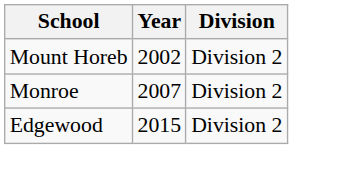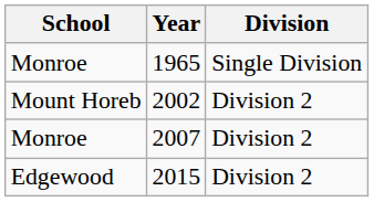 <table class="wikitable">
 <tr>
 <th>School</th>
 <th>Year</th>
 <th>Division</th>
+</tr>
+<tr>
+<td>Monroe</td>
+<td>1965</td>
+<td>Single Division</td>
 </tr>
 <tr>
 <td>Mount Horeb</td>
 <td>2002</td>
 <td>Division 2</td>
 </tr>
 <tr>
 <td>Monroe</td>
 <td>2007</td>
 <td>Division 2</td>
 </tr>
 <tr>
 <td>Edgewood</td>
 <td>2015</td>
 <td>Division 2</td>
 </tr>
 </table>
